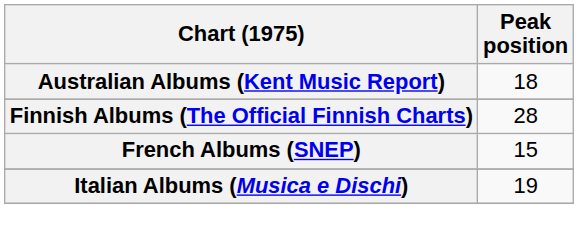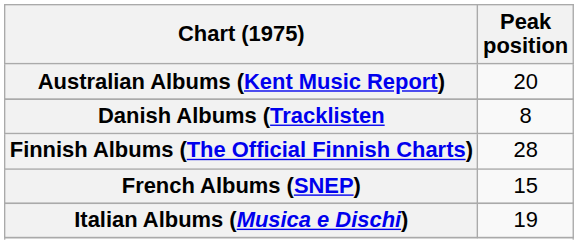 <table class="wikitable sortable plainrowheaders">
 <tr>
 <th>Chart (1975)</th>
 <th>Peak<br>position</th>
 </tr>
 <tr>
 <th scope="row">Australian Albums (<a href='#'>Kent Music Report</a>)</th>
-<td align="center">18</td>
+<td align="center">20</td>
 </tr>
 <tr>
 </tr>
 <tr>
+</tr>
+<tr>
+<th scope="row">Danish Albums (<a href='#'>Tracklisten</a></th>
+<td style="text-align:center;">8</td>
 </tr>
 <tr>
 <th scope="row">Finnish Albums (<a href='#'>The Official Finnish Charts</a>)</th>
 <td align="center">28</td>
 </tr>
 <tr>
 <th scope="row">French Albums (<a href='#'>SNEP</a>)</th>
 <td align="center">15</td>
 </tr>
 <tr>
 </tr>
 <tr>
 <th scope="row">Italian Albums (<em><a href='#'>Musica e Dischi</a></em>)</th>
 <td align="center">19</td>
 </tr>
 <tr>
 </tr>
 <tr>
 </tr>
 <tr>
 </tr>
 <tr>
 </tr>
 <tr>
 </tr>
 </table>
